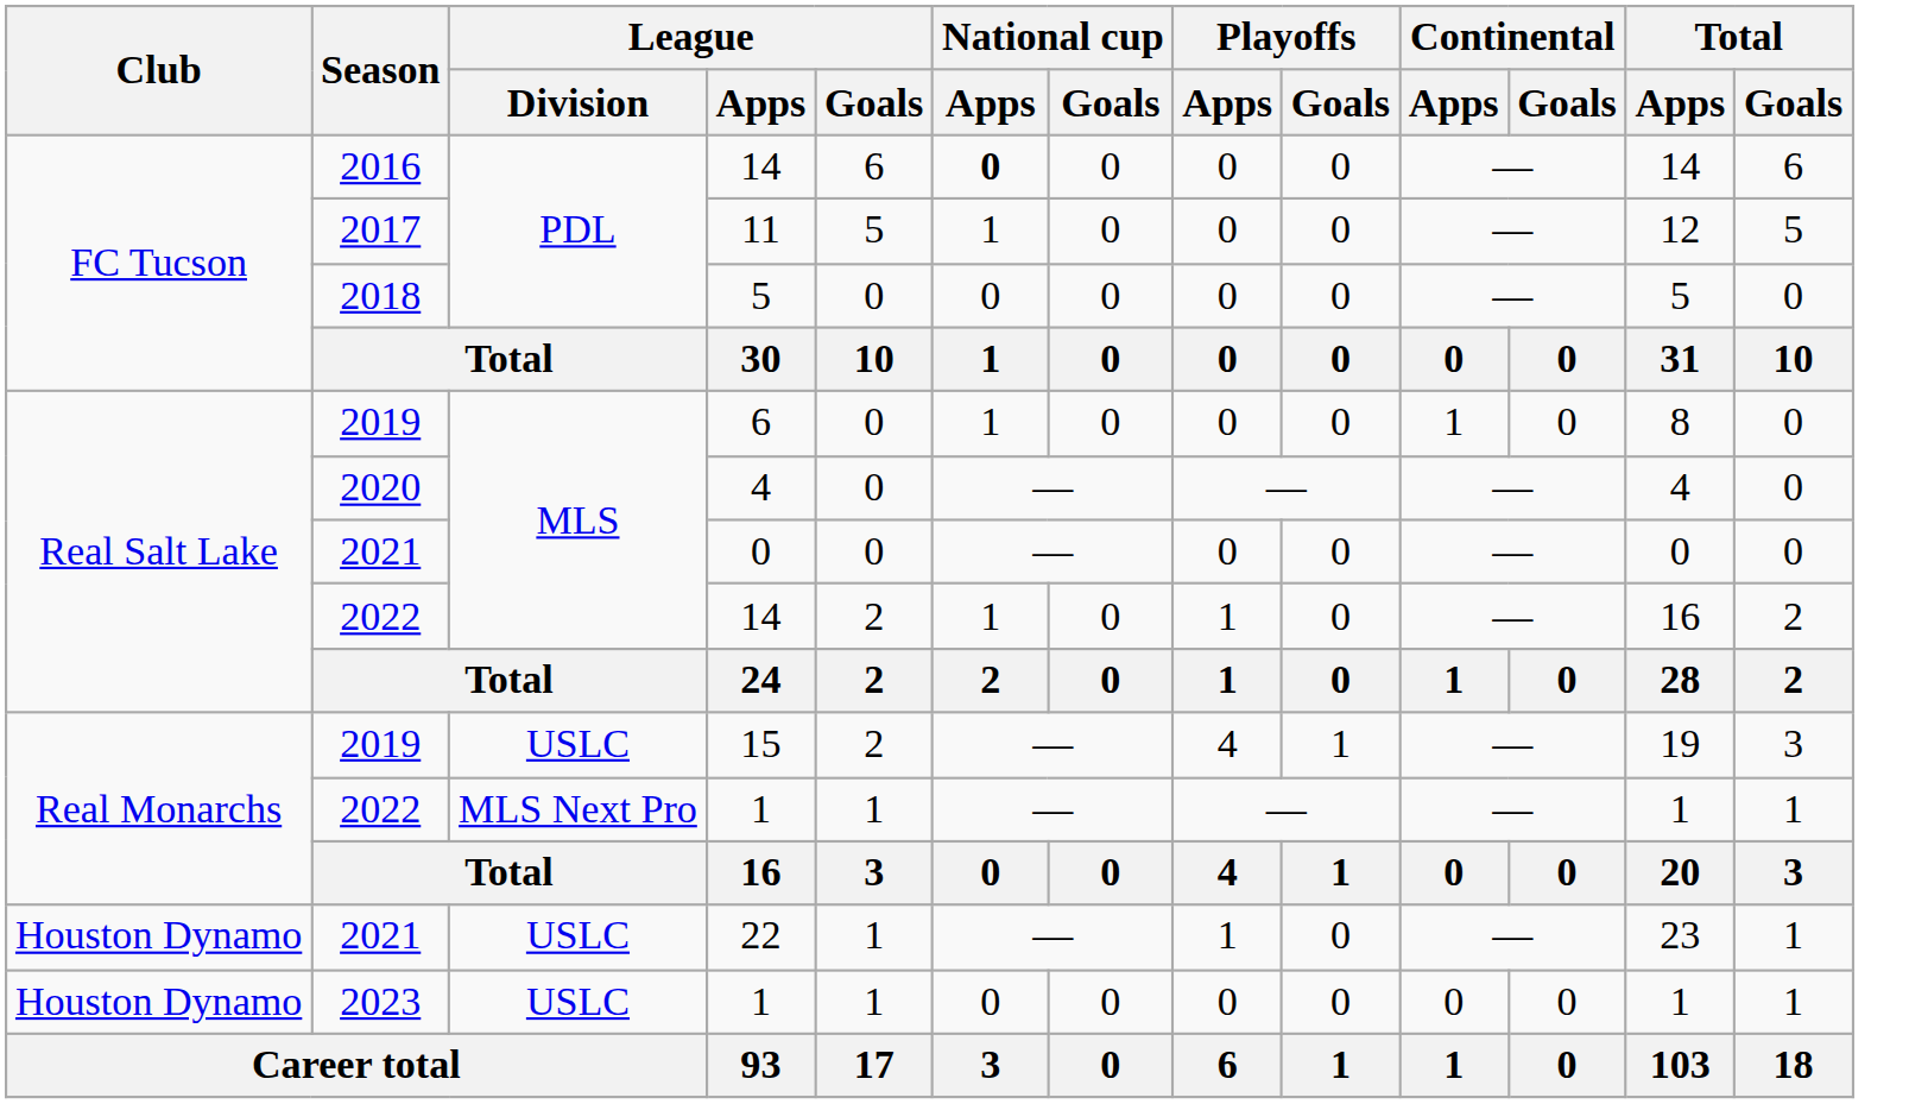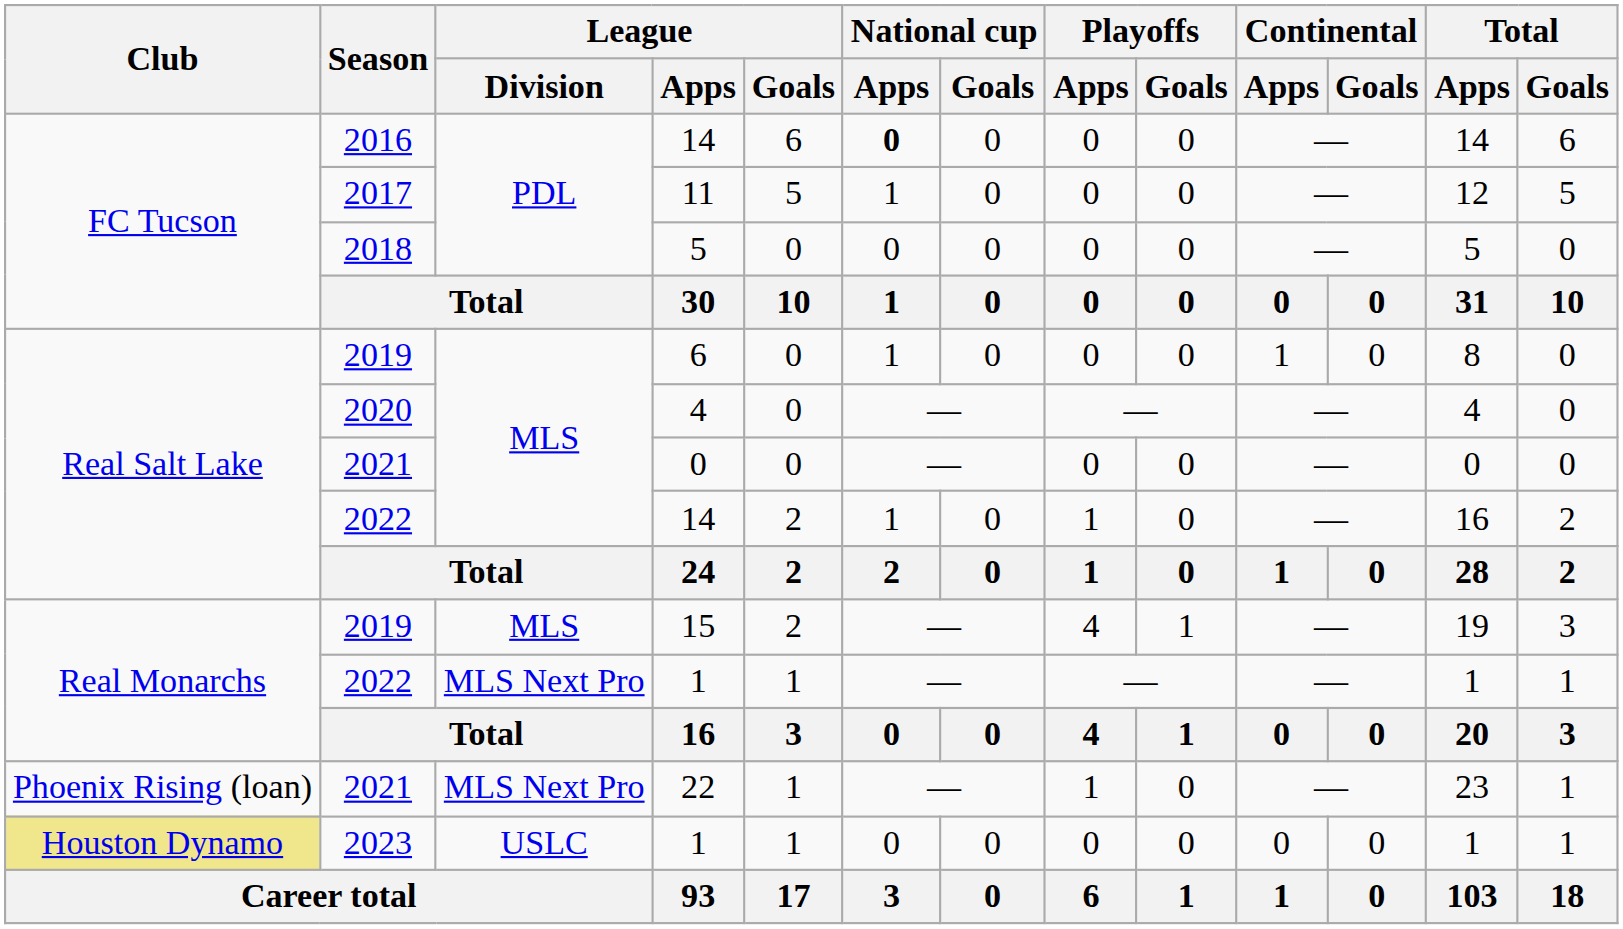 <table class="wikitable" style="text-align: center;">
 <tr>
 <th rowspan="2">Club</th>
 <th rowspan="2">Season</th>
 <th colspan="3">League</th>
 <th colspan="2">National cup</th>
 <th colspan="2">Playoffs</th>
 <th colspan="2">Continental</th>
 <th colspan="2">Total</th>
 </tr>
 <tr>
 <th>Division</th>
 <th>Apps</th>
 <th>Goals</th>
 <th>Apps</th>
 <th>Goals</th>
 <th>Apps</th>
 <th>Goals</th>
 <th>Apps</th>
 <th>Goals</th>
 <th>Apps</th>
 <th>Goals</th>
 </tr>
 <tr>
 <td rowspan="4"><a href='#'>FC Tucson</a></td>
 <td><a href='#'>2016</a></td>
 <td rowspan="3"><a href='#'>PDL</a></td>
 <td>14</td>
 <td>6</td>
 <td><strong>0</strong></td>
 <td>0</td>
 <td>0</td>
 <td>0</td>
 <td colspan="2">—</td>
 <td>14</td>
 <td>6</td>
 </tr>
 <tr>
 <td><a href='#'>2017</a></td>
 <td>11</td>
 <td>5</td>
 <td>1</td>
 <td>0</td>
 <td>0</td>
 <td>0</td>
 <td colspan="2">—</td>
 <td>12</td>
 <td>5</td>
 </tr>
 <tr>
 <td><a href='#'>2018</a></td>
 <td>5</td>
 <td>0</td>
 <td>0</td>
 <td>0</td>
 <td>0</td>
 <td>0</td>
 <td colspan="2">—</td>
 <td>5</td>
 <td>0</td>
 </tr>
 <tr>
 <th colspan="2">Total</th>
 <th>30</th>
 <th>10</th>
 <th>1</th>
 <th>0</th>
 <th>0</th>
 <th>0</th>
 <th>0</th>
 <th>0</th>
 <th>31</th>
 <th>10</th>
 </tr>
 <tr>
 <td rowspan="5"><a href='#'>Real Salt Lake</a></td>
 <td><a href='#'>2019</a></td>
 <td rowspan="4"><a href='#'>MLS</a></td>
 <td>6</td>
 <td>0</td>
 <td>1</td>
 <td>0</td>
 <td>0</td>
 <td>0</td>
 <td>1</td>
 <td>0</td>
 <td>8</td>
 <td>0</td>
 </tr>
 <tr>
 <td><a href='#'>2020</a></td>
 <td>4</td>
 <td>0</td>
 <td colspan="2">—</td>
 <td colspan="2">—</td>
 <td colspan="2">—</td>
 <td>4</td>
 <td>0</td>
 </tr>
 <tr>
 <td><a href='#'>2021</a></td>
 <td>0</td>
 <td>0</td>
 <td colspan="2">—</td>
 <td>0</td>
 <td>0</td>
 <td colspan="2">—</td>
 <td>0</td>
 <td>0</td>
 </tr>
 <tr>
 <td><a href='#'>2022</a></td>
 <td>14</td>
 <td>2</td>
 <td>1</td>
 <td>0</td>
 <td>1</td>
 <td>0</td>
 <td colspan="2">—</td>
 <td>16</td>
 <td>2</td>
 </tr>
 <tr>
 <th colspan="2">Total</th>
 <th>24</th>
 <th>2</th>
 <th>2</th>
 <th>0</th>
 <th>1</th>
 <th>0</th>
 <th>1</th>
 <th>0</th>
 <th>28</th>
 <th>2</th>
 </tr>
 <tr>
 <td rowspan="3"><a href='#'>Real Monarchs</a></td>
 <td><a href='#'>2019</a></td>
-<td><a href='#'>USLC</a></td>
+<td><a href='#'>MLS</a></td>
 <td>15</td>
 <td>2</td>
 <td colspan="2">—</td>
 <td>4</td>
 <td>1</td>
 <td colspan="2">—</td>
 <td>19</td>
 <td>3</td>
 </tr>
 <tr>
 <td><a href='#'>2022</a></td>
 <td><a href='#'>MLS Next Pro</a></td>
 <td>1</td>
 <td>1</td>
 <td colspan="2">—</td>
 <td colspan="2">—</td>
 <td colspan="2">—</td>
 <td>1</td>
 <td>1</td>
 </tr>
 <tr>
 <th colspan="2">Total</th>
 <th>16</th>
 <th>3</th>
 <th>0</th>
 <th>0</th>
 <th>4</th>
 <th>1</th>
 <th>0</th>
 <th>0</th>
 <th>20</th>
 <th>3</th>
 </tr>
 <tr>
-<td><a href='#'>Houston Dynamo</a></td>
+<td><a href='#'>Phoenix Rising</a> (loan)</td>
 <td><a href='#'>2021</a></td>
-<td><a href='#'>USLC</a></td>
+<td><a href='#'>MLS Next Pro</a></td>
 <td>22</td>
 <td>1</td>
 <td colspan="2">—</td>
 <td>1</td>
 <td>0</td>
 <td colspan="2">—</td>
 <td>23</td>
 <td>1</td>
 </tr>
 <tr>
-<td><a href='#'>Houston Dynamo</a></td>
+<td style="background: khaki;"><a href='#'>Houston Dynamo</a></td>
 <td><a href='#'>2023</a></td>
 <td><a href='#'>USLC</a></td>
 <td>1</td>
 <td>1</td>
 <td>0</td>
 <td>0</td>
 <td>0</td>
 <td>0</td>
 <td>0</td>
 <td>0</td>
 <td>1</td>
 <td>1</td>
 </tr>
 <tr>
 <th colspan="3">Career total</th>
 <th>93</th>
 <th>17</th>
 <th>3</th>
 <th>0</th>
 <th>6</th>
 <th>1</th>
 <th>1</th>
 <th>0</th>
 <th>103</th>
 <th>18</th>
 </tr>
 </table>
